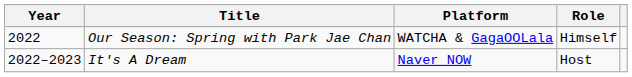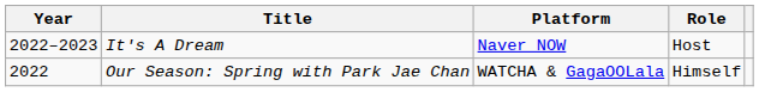 <table class="wikitable sortable">
 <tr>
 <th>Year</th>
 <th>Title</th>
 <th>Platform</th>
 <th>Role</th>
 <th></th>
 </tr>
 <tr>
+<td>2022–2023</td>
+<td><em>It's A Dream</em></td>
+<td><a href='#'>Naver NOW</a></td>
+<td>Host</td>
+<td></td>
+</tr>
+<tr>
 <td>2022</td>
 <td><em>Our Season: Spring with Park Jae Chan</em></td>
 <td>WATCHA & <a href='#'>GagaOOLala</a></td>
 <td>Himself</td>
 <td></td>
 </tr>
-<tr>
-<td>2022–2023</td>
-<td><em>It's A Dream</em></td>
-<td><a href='#'>Naver NOW</a></td>
-<td>Host</td>
-<td></td>
-</tr>
 </table>
